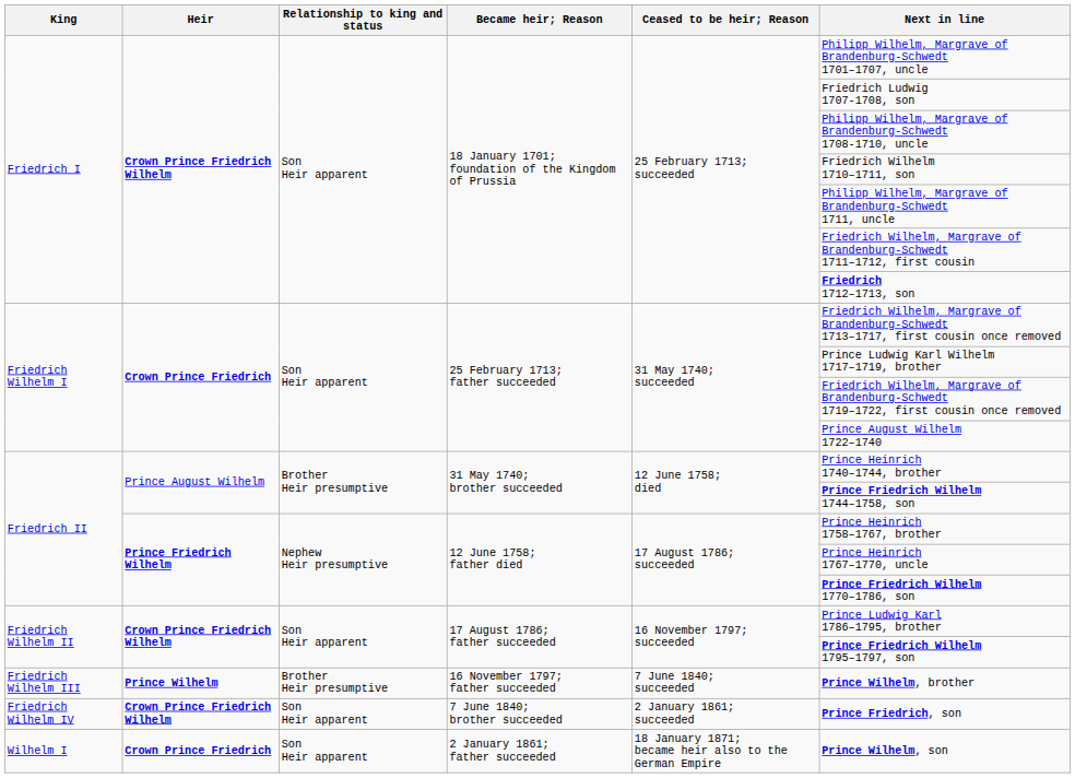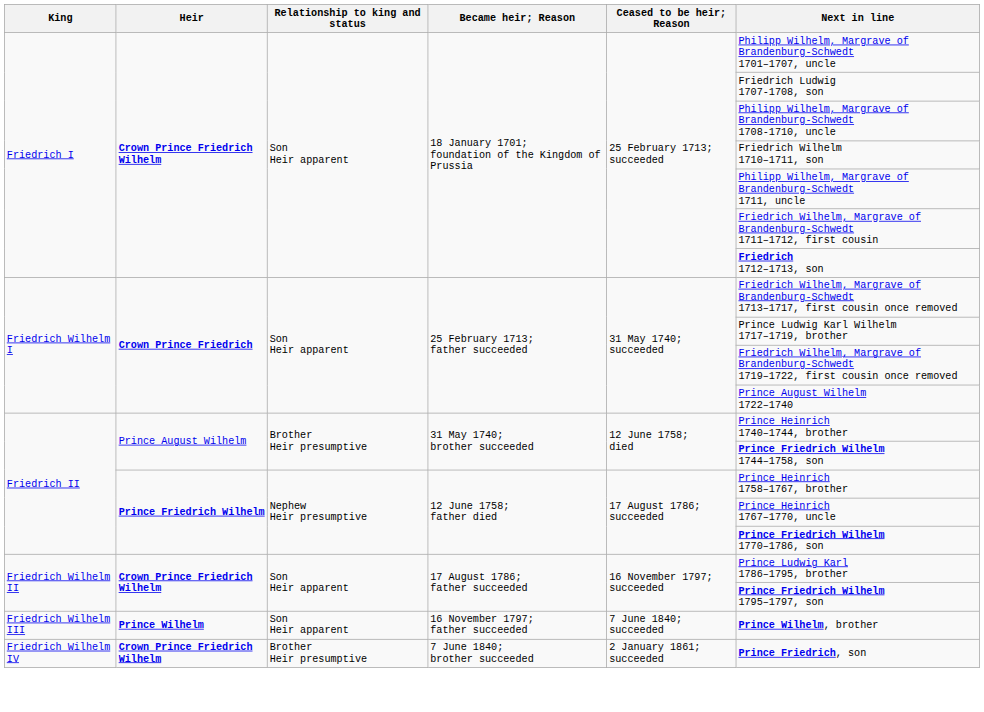 <table class="wikitable">
 <tr>
 <th>King</th>
 <th>Heir</th>
 <th>Relationship to king and status</th>
 <th>Became heir; Reason</th>
 <th>Ceased to be heir; Reason</th>
 <th>Next in line</th>
 </tr>
 <tr>
 <td rowspan=7><a href='#'>Friedrich I</a></td>
 <td rowspan=7><strong><a href='#'>Crown Prince Friedrich Wilhelm</a></strong></td>
 <td rowspan=7>Son<br>Heir apparent</td>
 <td rowspan=7>18 January 1701;<br>foundation of the Kingdom of Prussia</td>
 <td rowspan=7>25 February 1713;<br>succeeded</td>
 <td><a href='#'>Philipp Wilhelm, Margrave of Brandenburg-Schwedt</a><br>1701–1707, uncle</td>
 </tr>
 <tr>
 <td>Friedrich Ludwig<br>1707-1708, son</td>
 </tr>
 <tr>
 <td><a href='#'>Philipp Wilhelm, Margrave of Brandenburg-Schwedt</a> <br>1708-1710, uncle</td>
 </tr>
 <tr>
 <td>Friedrich Wilhelm<br>1710–1711, son</td>
 </tr>
 <tr>
 <td><a href='#'>Philipp Wilhelm, Margrave of Brandenburg-Schwedt</a><br>1711, uncle</td>
 </tr>
 <tr>
 <td><a href='#'>Friedrich Wilhelm, Margrave of Brandenburg-Schwedt</a><br>1711–1712, first cousin</td>
 </tr>
 <tr>
 <td><strong><a href='#'>Friedrich</a></strong><br>1712–1713, son</td>
 </tr>
 <tr>
 <td rowspan=4><a href='#'>Friedrich Wilhelm I</a></td>
 <td rowspan=4><strong><a href='#'>Crown Prince Friedrich</a></strong></td>
 <td rowspan=4>Son<br>Heir apparent</td>
 <td rowspan=4>25 February 1713;<br>father succeeded</td>
 <td rowspan=4>31 May 1740;<br>succeeded</td>
 <td><a href='#'>Friedrich Wilhelm, Margrave of Brandenburg-Schwedt</a><br>1713–1717, first cousin once removed</td>
 </tr>
 <tr>
 <td>Prince Ludwig Karl Wilhelm<br>1717–1719, brother</td>
 </tr>
 <tr>
 <td><a href='#'>Friedrich Wilhelm, Margrave of Brandenburg-Schwedt</a><br>1719–1722, first cousin once removed</td>
 </tr>
 <tr>
 <td><a href='#'>Prince August Wilhelm</a><br>1722–1740</td>
 </tr>
 <tr>
 <td rowspan=5><a href='#'>Friedrich II</a></td>
 <td rowspan=2><a href='#'>Prince August Wilhelm</a></td>
 <td rowspan=2>Brother<br>Heir presumptive</td>
 <td rowspan=2>31 May 1740;<br>brother succeeded</td>
 <td rowspan=2>12 June 1758;<br>died</td>
 <td><a href='#'>Prince Heinrich</a><br>1740–1744, brother</td>
 </tr>
 <tr>
 <td><strong><a href='#'>Prince Friedrich Wilhelm</a></strong><br>1744–1758, son</td>
 </tr>
 <tr>
 <td rowspan=3><strong><a href='#'>Prince Friedrich Wilhelm</a></strong></td>
 <td rowspan=3>Nephew<br>Heir presumptive</td>
 <td rowspan=3>12 June 1758;<br>father died</td>
 <td rowspan=3>17 August 1786;<br>succeeded</td>
 <td><a href='#'>Prince Heinrich</a><br>1758–1767, brother</td>
 </tr>
 <tr>
 <td><a href='#'>Prince Heinrich</a><br>1767–1770, uncle</td>
 </tr>
 <tr>
 <td><strong><a href='#'>Prince Friedrich Wilhelm</a></strong><br>1770–1786, son</td>
 </tr>
 <tr>
 <td rowspan=2><a href='#'>Friedrich Wilhelm II</a></td>
 <td rowspan=2><strong><a href='#'>Crown Prince Friedrich Wilhelm</a></strong></td>
 <td rowspan=2>Son<br>Heir apparent</td>
 <td rowspan=2>17 August 1786;<br>father succeeded</td>
 <td rowspan=2>16 November 1797;<br>succeeded</td>
 <td><a href='#'>Prince Ludwig Karl</a><br>1786–1795, brother</td>
 </tr>
 <tr>
 <td><strong><a href='#'>Prince Friedrich Wilhelm</a></strong><br>1795–1797, son</td>
 </tr>
 <tr>
 <td><a href='#'>Friedrich Wilhelm III</a></td>
 <td><strong><a href='#'>Prince Wilhelm</a></strong></td>
-<td>Brother<br>Heir presumptive</td>
+<td>Son<br>Heir apparent</td>
 <td>16 November 1797;<br>father succeeded</td>
 <td>7 June 1840;<br>succeeded</td>
 <td><strong><a href='#'>Prince Wilhelm</a></strong>, brother</td>
 </tr>
 <tr>
 <td><a href='#'>Friedrich Wilhelm IV</a></td>
 <td><strong><a href='#'>Crown Prince Friedrich Wilhelm</a></strong></td>
-<td>Son<br>Heir apparent</td>
+<td>Brother<br>Heir presumptive</td>
 <td>7 June 1840;<br>brother succeeded</td>
 <td>2 January 1861;<br>succeeded</td>
 <td><strong><a href='#'>Prince Friedrich</a></strong>, son</td>
 </tr>
-<tr>
-<td><a href='#'>Wilhelm I</a></td>
-<td><strong><a href='#'>Crown Prince Friedrich</a></strong></td>
-<td>Son<br>Heir apparent</td>
-<td>2 January 1861;<br>father succeeded</td>
-<td>18 January 1871;<br>became heir also to the German Empire</td>
-<td><strong><a href='#'>Prince Wilhelm</a></strong>, son</td>
-</tr>
 </table>
